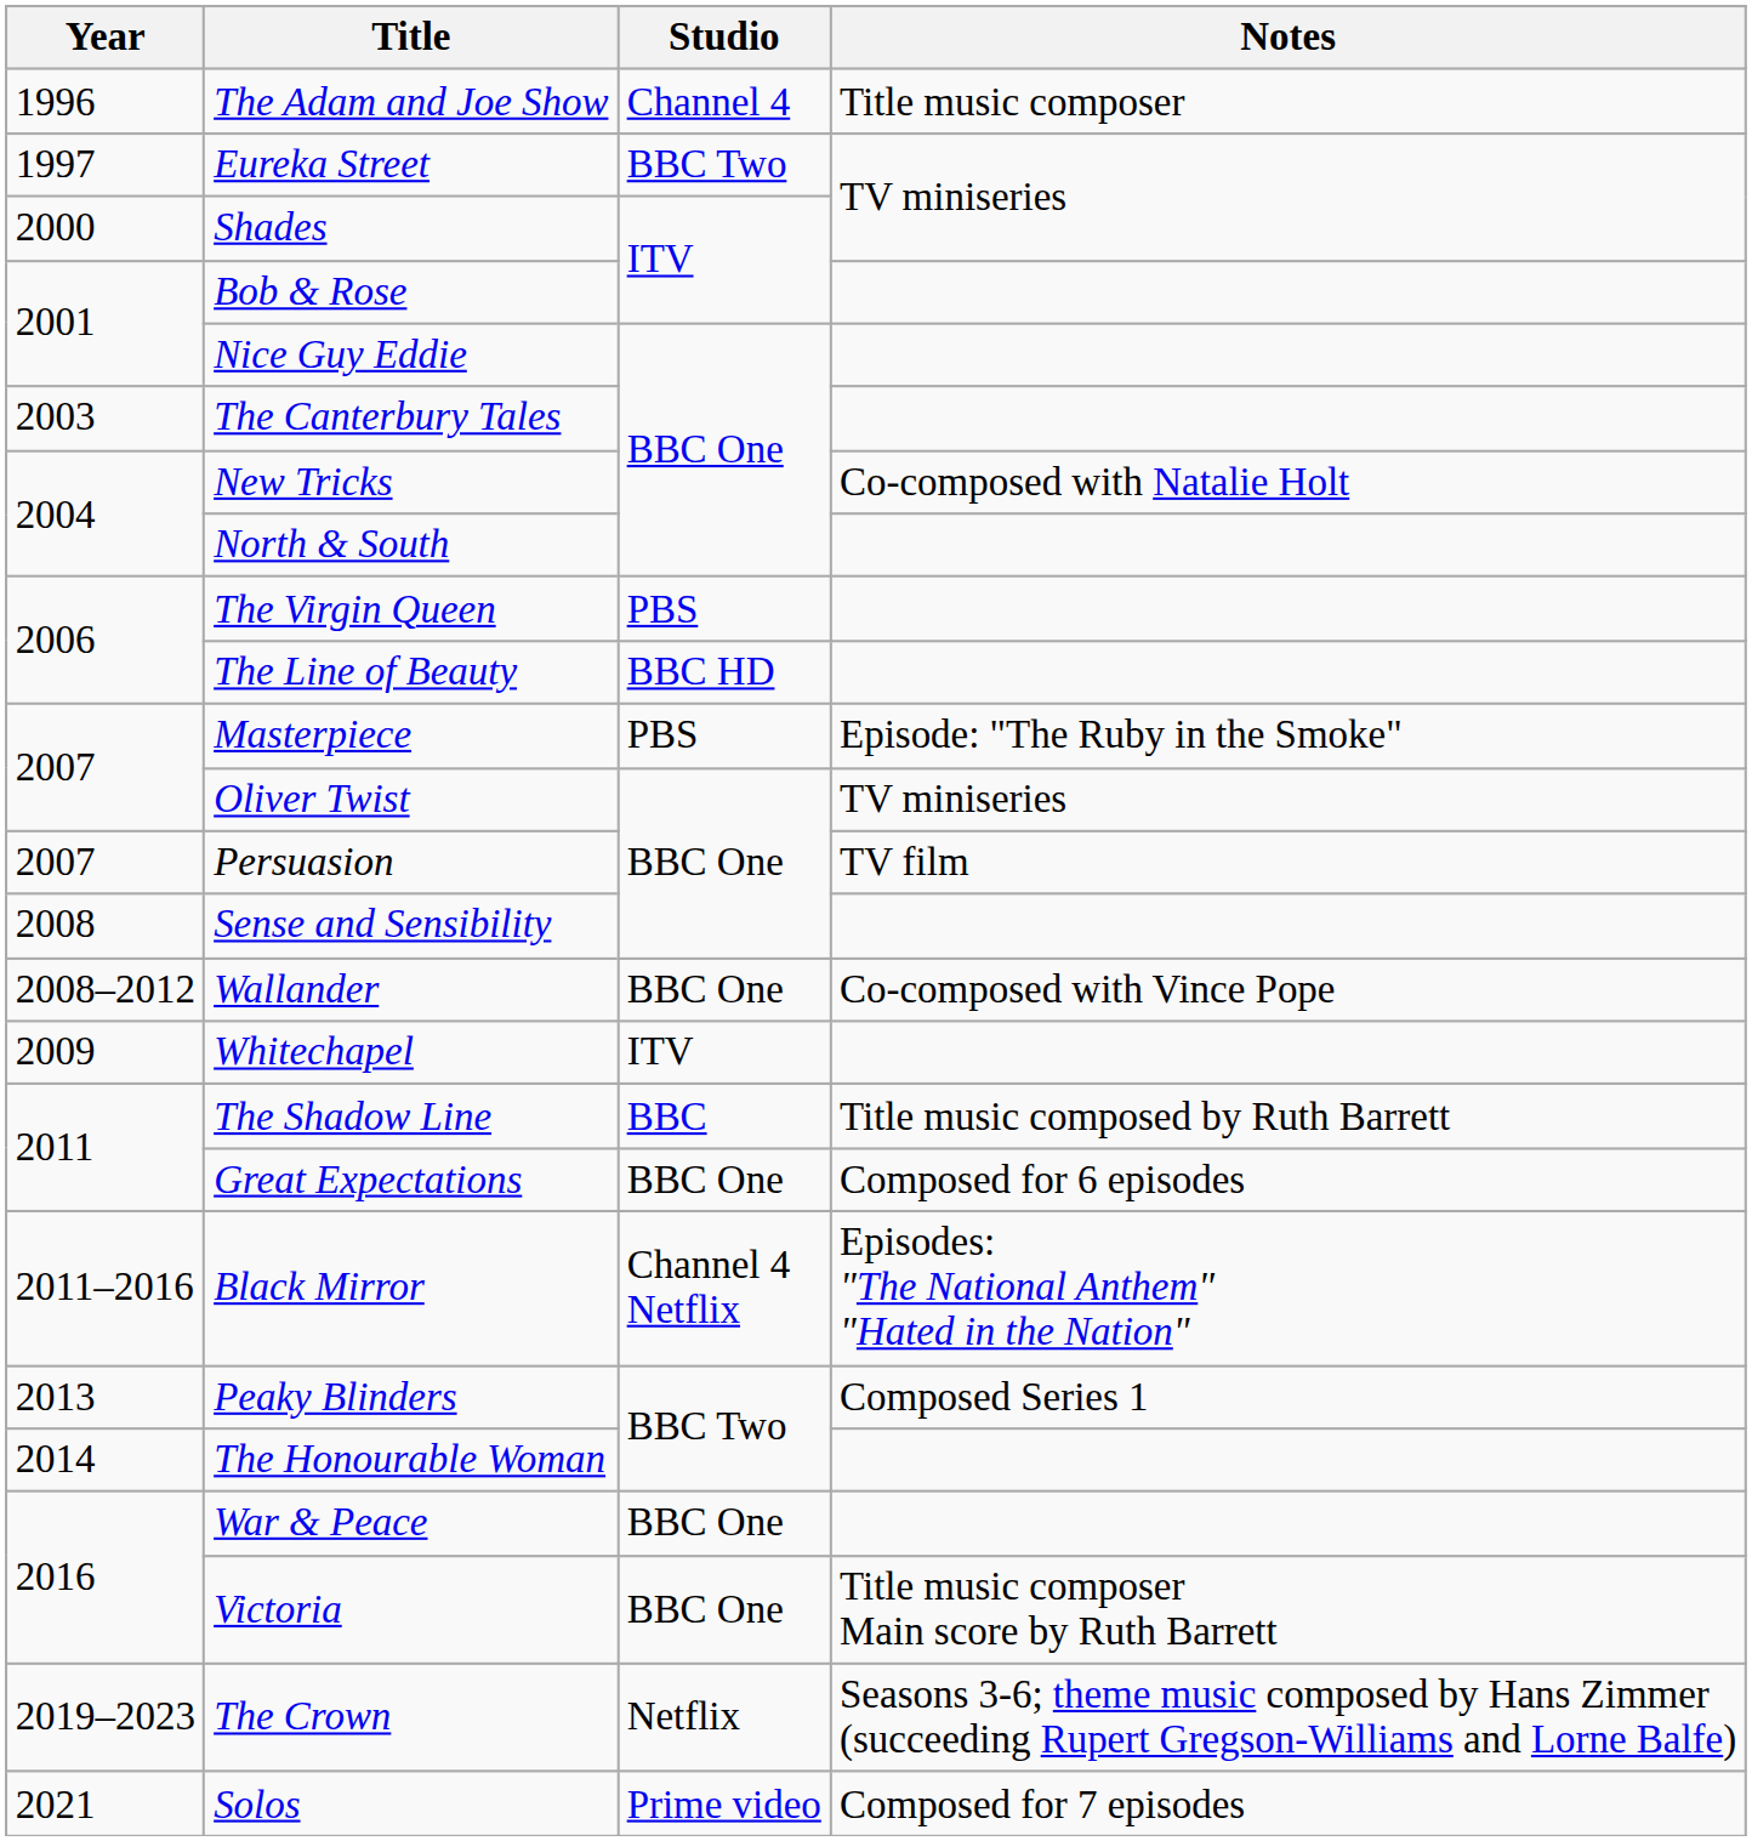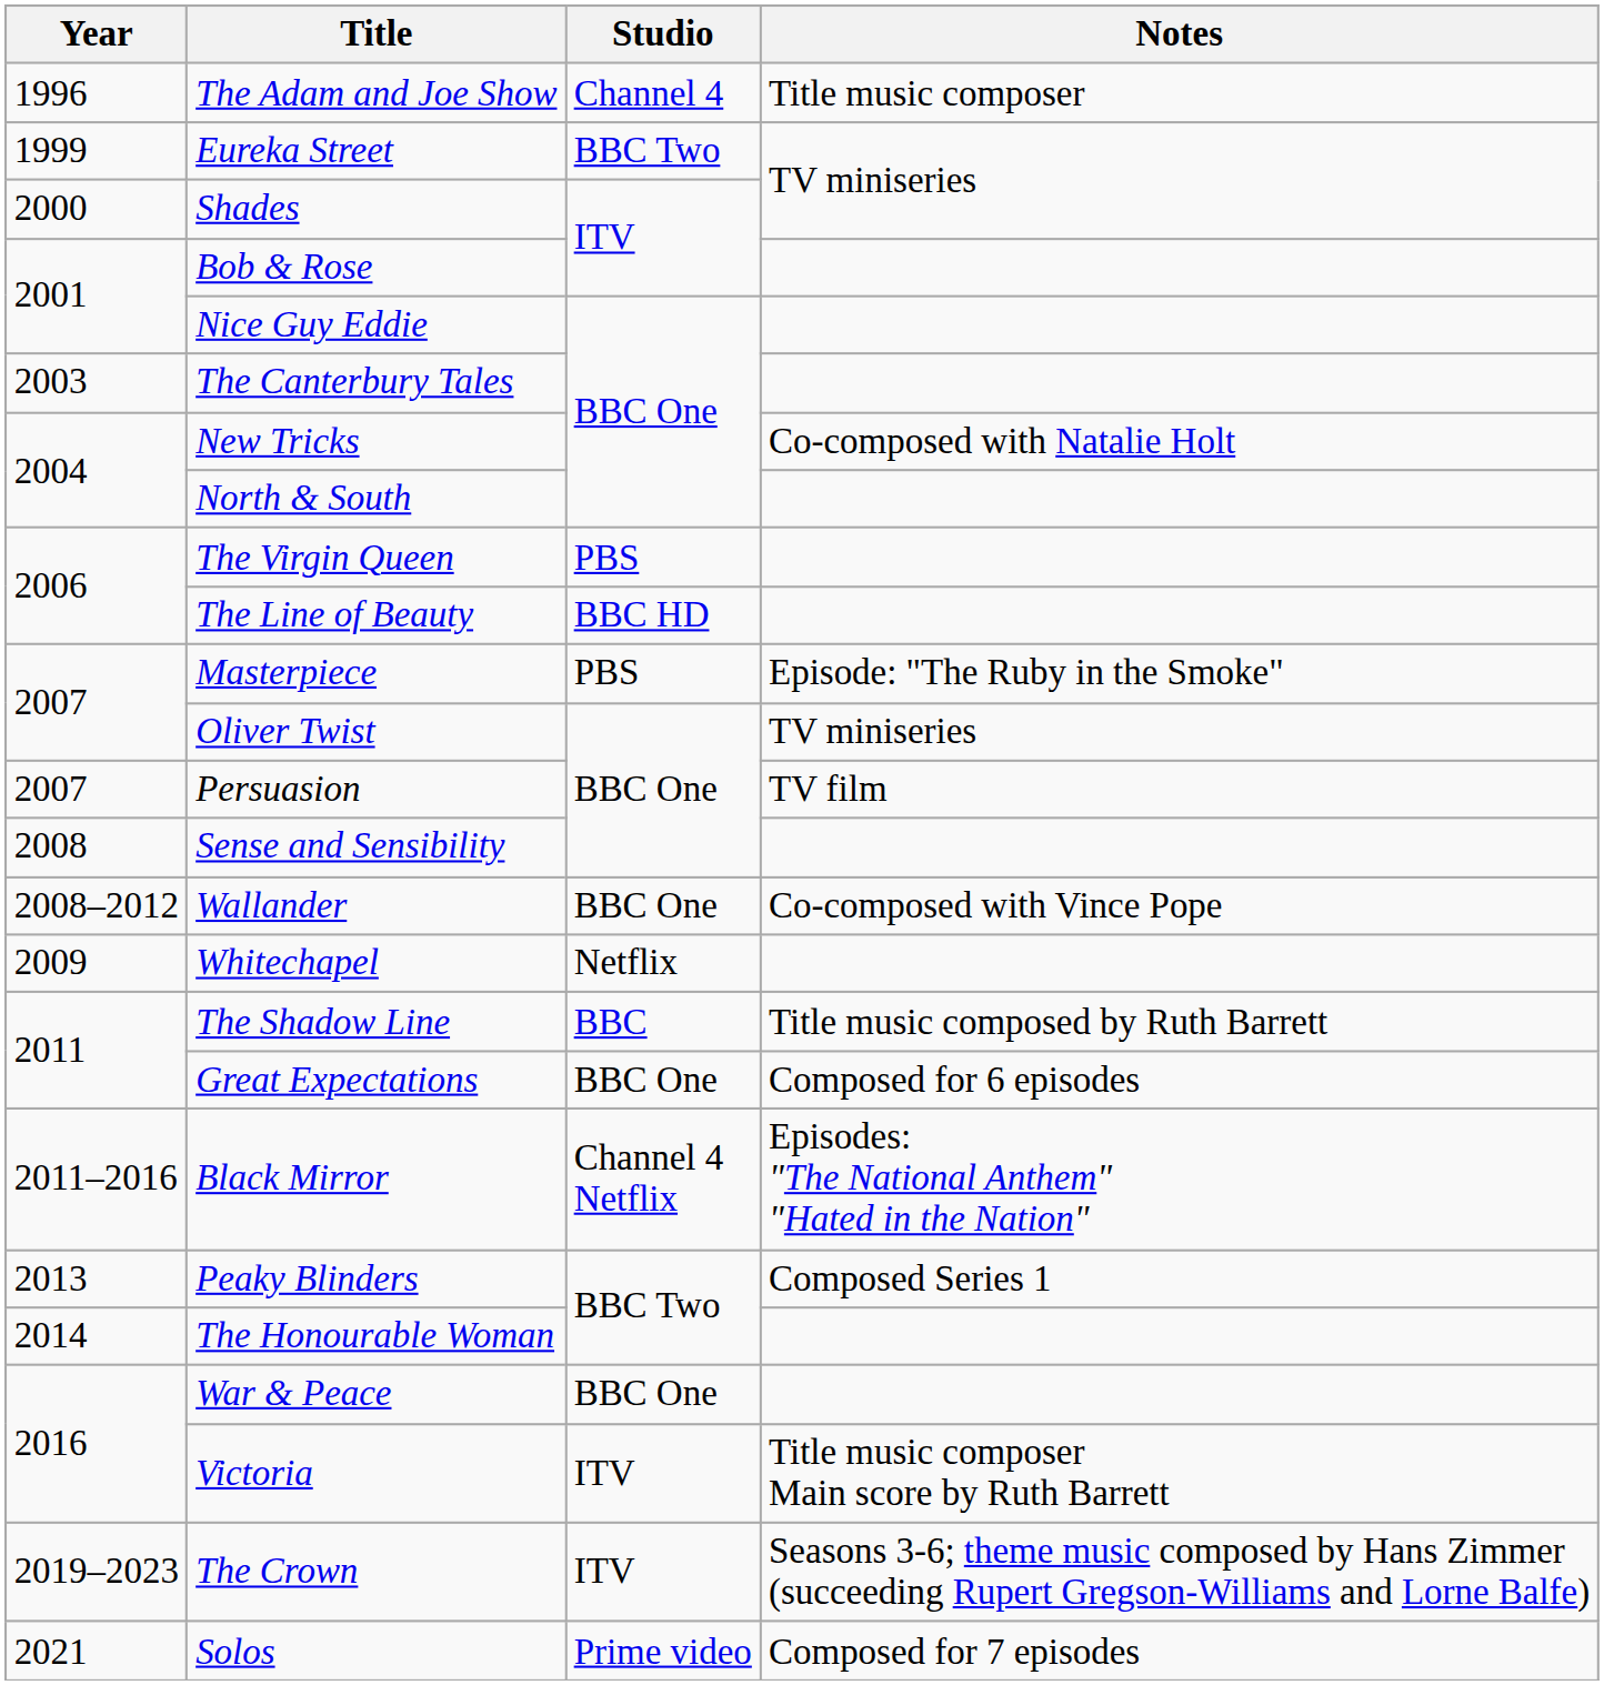 <table class="wikitable sortable">
 <tr>
 <th>Year</th>
 <th>Title</th>
 <th>Studio</th>
 <th class="unsortable">Notes</th>
 </tr>
 <tr>
 <td>1996</td>
 <td><em><a href='#'>The Adam and Joe Show</a></em></td>
 <td><a href='#'>Channel 4</a></td>
 <td>Title music composer</td>
 </tr>
 <tr>
-<td>1997</td>
+<td>1999</td>
 <td><em><a href='#'>Eureka Street</a></em></td>
 <td><a href='#'>BBC Two</a></td>
 <td rowspan=2>TV miniseries</td>
 </tr>
 <tr>
 <td>2000</td>
 <td><em><a href='#'>Shades</a></em></td>
 <td rowspan=2><a href='#'>ITV</a></td>
 </tr>
 <tr>
 <td rowspan=2>2001</td>
 <td><em><a href='#'>Bob & Rose</a></em></td>
 <td></td>
 </tr>
 <tr>
 <td><em><a href='#'>Nice Guy Eddie</a></em></td>
 <td rowspan=4><a href='#'>BBC One</a></td>
 <td></td>
 </tr>
 <tr>
 <td>2003</td>
 <td><em><a href='#'>The Canterbury Tales</a></em></td>
 <td></td>
 </tr>
 <tr>
 <td rowspan=2>2004</td>
 <td><em><a href='#'>New Tricks</a></em></td>
 <td>Co-composed with <a href='#'>Natalie Holt</a></td>
 </tr>
 <tr>
 <td><em><a href='#'>North & South</a></em></td>
 <td></td>
 </tr>
 <tr>
 <td rowspan=2>2006</td>
 <td><em><a href='#'>The Virgin Queen</a></em></td>
 <td><a href='#'>PBS</a></td>
 <td></td>
 </tr>
 <tr>
 <td><em><a href='#'>The Line of Beauty</a></em></td>
 <td><a href='#'>BBC HD</a></td>
 <td></td>
 </tr>
 <tr>
 <td rowspan=2>2007</td>
 <td><em><a href='#'>Masterpiece</a></em></td>
 <td>PBS</td>
 <td>Episode: "The Ruby in the Smoke"</td>
 </tr>
 <tr>
 <td><em><a href='#'>Oliver Twist</a></em></td>
 <td rowspan=3>BBC One</td>
 <td>TV miniseries</td>
 </tr>
 <tr>
 <td>2007</td>
 <td><em>Persuasion</em></td>
 <td>TV film</td>
 </tr>
 <tr>
 <td>2008</td>
 <td><em><a href='#'>Sense and Sensibility</a></em></td>
 <td></td>
 </tr>
 <tr>
 <td>2008–2012</td>
 <td><em><a href='#'>Wallander</a></em></td>
 <td>BBC One</td>
 <td>Co-composed with Vince Pope</td>
 </tr>
 <tr>
 <td>2009</td>
 <td><em><a href='#'>Whitechapel</a></em></td>
-<td>ITV</td>
+<td>Netflix</td>
 <td></td>
 </tr>
 <tr>
 <td rowspan=2>2011</td>
 <td><em><a href='#'>The Shadow Line</a></em></td>
 <td><a href='#'>BBC</a></td>
 <td>Title music composed by Ruth Barrett</td>
 </tr>
 <tr>
 <td><em><a href='#'>Great Expectations</a></em></td>
 <td>BBC One</td>
 <td>Composed for 6 episodes</td>
 </tr>
 <tr>
 <td>2011–2016</td>
 <td><em><a href='#'>Black Mirror</a></em></td>
 <td>Channel 4<br><a href='#'>Netflix</a></td>
 <td>Episodes:<br><em>"<a href='#'>The National Anthem</a>"</em><br><em>"<a href='#'>Hated in the Nation</a>"</em></td>
 </tr>
 <tr>
 <td>2013</td>
 <td><em><a href='#'>Peaky Blinders</a></em></td>
 <td rowspan=2>BBC Two</td>
 <td>Composed Series 1</td>
 </tr>
 <tr>
 <td>2014</td>
 <td><em><a href='#'>The Honourable Woman</a></em></td>
 <td></td>
 </tr>
 <tr>
 <td rowspan=2>2016</td>
 <td><em><a href='#'>War & Peace</a></em></td>
 <td>BBC One</td>
 <td></td>
 </tr>
 <tr>
 <td><em><a href='#'>Victoria</a></em></td>
-<td>BBC One</td>
+<td>ITV</td>
 <td>Title music composer<br>Main score by Ruth Barrett</td>
 </tr>
 <tr>
 <td>2019–2023</td>
 <td><em><a href='#'>The Crown</a></em></td>
-<td>Netflix</td>
+<td>ITV</td>
 <td>Seasons 3-6; <a href='#'>theme music</a> composed by Hans Zimmer<br> (succeeding <a href='#'>Rupert Gregson-Williams</a> and <a href='#'>Lorne Balfe</a>)</td>
 </tr>
 <tr>
 <td>2021</td>
 <td><em><a href='#'>Solos</a></em></td>
 <td><a href='#'>Prime video</a></td>
 <td>Composed for 7 episodes</td>
 </tr>
 <tr>
 </tr>
 </table>
